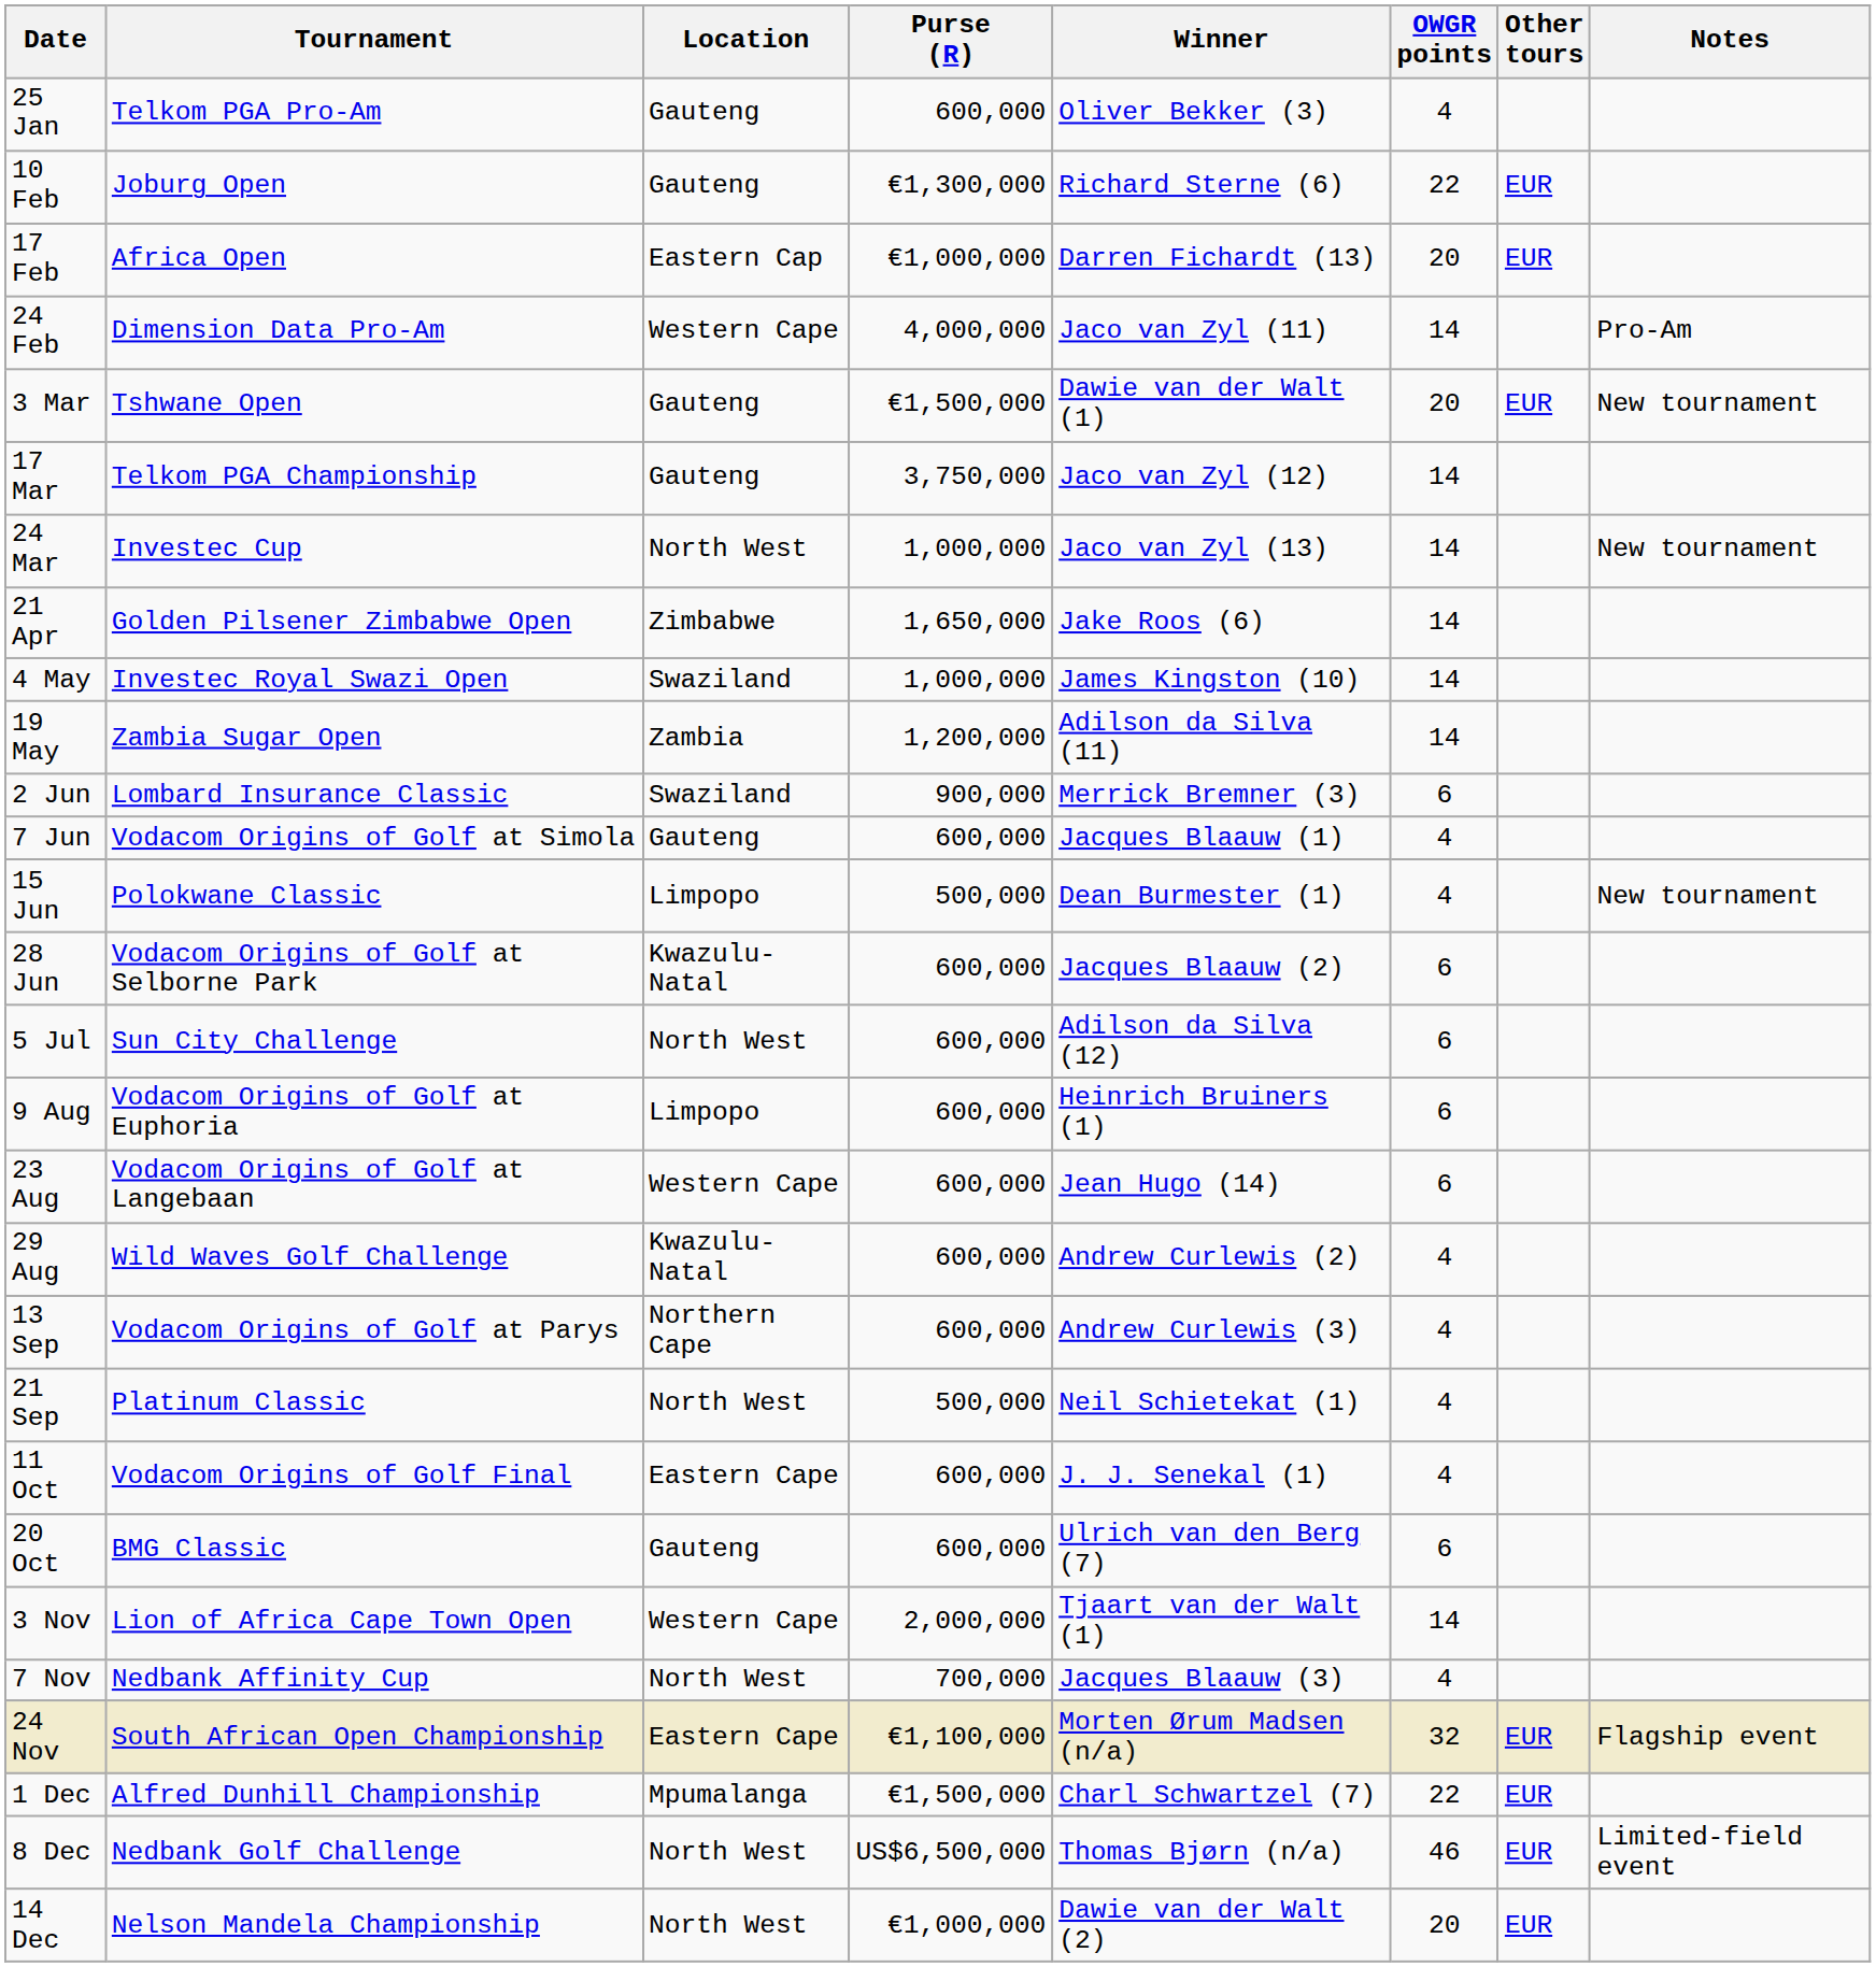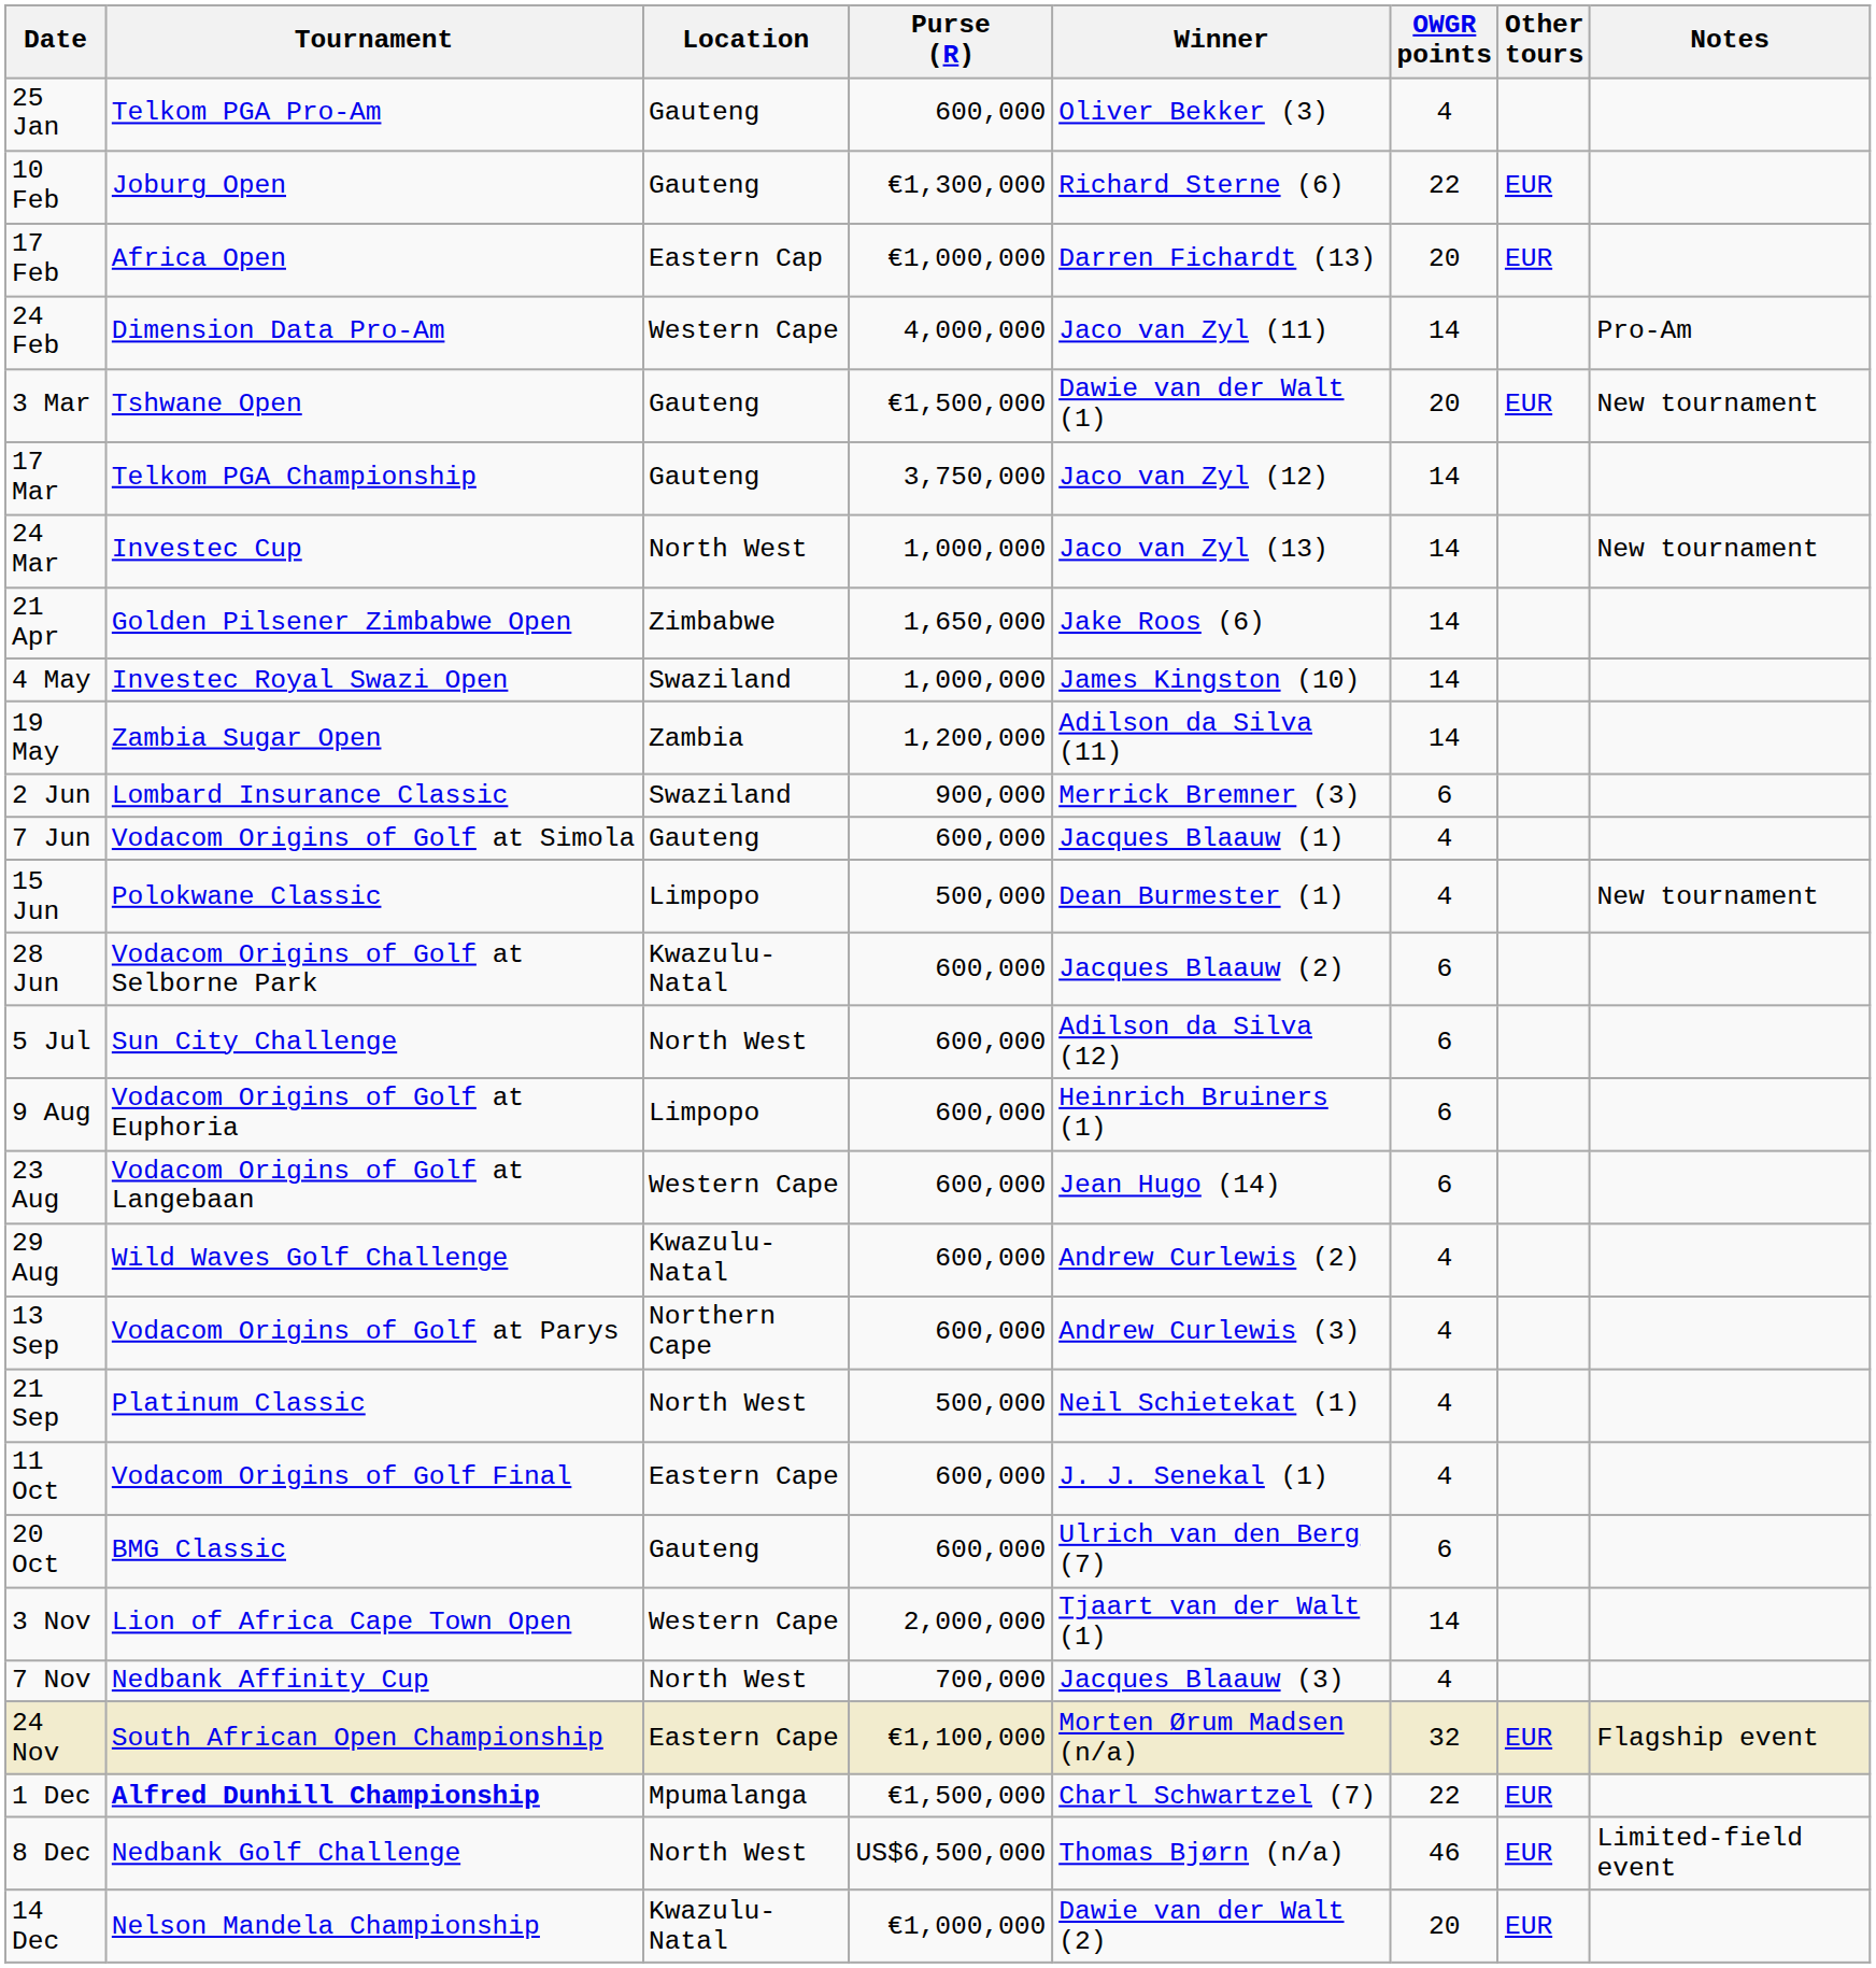 <table class="wikitable" style="font-size:95%">
 <tr>
 <th>Date</th>
 <th>Tournament</th>
 <th>Location</th>
 <th>Purse<br>(<a href='#'>R</a>)</th>
 <th>Winner</th>
 <th><a href='#'>OWGR</a><br>points</th>
 <th>Other<br>tours</th>
 <th>Notes</th>
 </tr>
 <tr>
 <td>25 Jan</td>
 <td><a href='#'>Telkom PGA Pro-Am</a></td>
 <td>Gauteng</td>
 <td align=right>600,000</td>
 <td> <a href='#'>Oliver Bekker</a> (3)</td>
 <td align=center>4</td>
 <td></td>
 <td></td>
 </tr>
 <tr>
 <td>10 Feb</td>
 <td><a href='#'>Joburg Open</a></td>
 <td>Gauteng</td>
 <td align=right>€1,300,000</td>
 <td> <a href='#'>Richard Sterne</a> (6)</td>
 <td align=center>22</td>
 <td><a href='#'>EUR</a></td>
 <td></td>
 </tr>
 <tr>
 <td>17 Feb</td>
 <td><a href='#'>Africa Open</a></td>
 <td>Eastern Cap</td>
 <td align=right>€1,000,000</td>
 <td> <a href='#'>Darren Fichardt</a> (13)</td>
 <td align=center>20</td>
 <td><a href='#'>EUR</a></td>
 <td></td>
 </tr>
 <tr>
 <td>24 Feb</td>
 <td><a href='#'>Dimension Data Pro-Am</a></td>
 <td>Western Cape</td>
 <td align=right>4,000,000</td>
 <td> <a href='#'>Jaco van Zyl</a> (11)</td>
 <td align=center>14</td>
 <td></td>
 <td>Pro-Am</td>
 </tr>
 <tr>
 <td>3 Mar</td>
 <td><a href='#'>Tshwane Open</a></td>
 <td>Gauteng</td>
 <td align=right>€1,500,000</td>
 <td> <a href='#'>Dawie van der Walt</a> (1)</td>
 <td align=center>20</td>
 <td><a href='#'>EUR</a></td>
 <td>New tournament</td>
 </tr>
 <tr>
 <td>17 Mar</td>
 <td><a href='#'>Telkom PGA Championship</a></td>
 <td>Gauteng</td>
 <td align=right>3,750,000</td>
 <td> <a href='#'>Jaco van Zyl</a> (12)</td>
 <td align=center>14</td>
 <td></td>
 <td></td>
 </tr>
 <tr>
 <td>24 Mar</td>
 <td><a href='#'>Investec Cup</a></td>
 <td>North West</td>
 <td align=right>1,000,000</td>
 <td> <a href='#'>Jaco van Zyl</a> (13)</td>
 <td align=center>14</td>
 <td></td>
 <td>New tournament</td>
 </tr>
 <tr>
 <td>21 Apr</td>
 <td><a href='#'>Golden Pilsener Zimbabwe Open</a></td>
 <td>Zimbabwe</td>
 <td align=right>1,650,000</td>
 <td> <a href='#'>Jake Roos</a> (6)</td>
 <td align=center>14</td>
 <td></td>
 <td></td>
 </tr>
 <tr>
 <td>4 May</td>
 <td><a href='#'>Investec Royal Swazi Open</a></td>
 <td>Swaziland</td>
 <td align=right>1,000,000</td>
 <td> <a href='#'>James Kingston</a> (10)</td>
 <td align=center>14</td>
 <td></td>
 <td></td>
 </tr>
 <tr>
 <td>19 May</td>
 <td><a href='#'>Zambia Sugar Open</a></td>
 <td>Zambia</td>
 <td align=right>1,200,000</td>
 <td> <a href='#'>Adilson da Silva</a> (11)</td>
 <td align=center>14</td>
 <td></td>
 <td></td>
 </tr>
 <tr>
 <td>2 Jun</td>
 <td><a href='#'>Lombard Insurance Classic</a></td>
 <td>Swaziland</td>
 <td align=right>900,000</td>
 <td> <a href='#'>Merrick Bremner</a> (3)</td>
 <td align=center>6</td>
 <td></td>
 <td></td>
 </tr>
 <tr>
 <td>7 Jun</td>
 <td><a href='#'>Vodacom Origins of Golf</a> at Simola</td>
 <td>Gauteng</td>
 <td align=right>600,000</td>
 <td> <a href='#'>Jacques Blaauw</a> (1)</td>
 <td align=center>4</td>
 <td></td>
 <td></td>
 </tr>
 <tr>
 <td>15 Jun</td>
 <td><a href='#'>Polokwane Classic</a></td>
 <td>Limpopo</td>
 <td align=right>500,000</td>
 <td> <a href='#'>Dean Burmester</a> (1)</td>
 <td align=center>4</td>
 <td></td>
 <td>New tournament</td>
 </tr>
 <tr>
 <td>28 Jun</td>
 <td><a href='#'>Vodacom Origins of Golf</a> at Selborne Park</td>
 <td>Kwazulu-Natal</td>
 <td align=right>600,000</td>
 <td> <a href='#'>Jacques Blaauw</a> (2)</td>
 <td align=center>6</td>
 <td></td>
 <td></td>
 </tr>
 <tr>
 <td>5 Jul</td>
 <td><a href='#'>Sun City Challenge</a></td>
 <td>North West</td>
 <td align=right>600,000</td>
 <td> <a href='#'>Adilson da Silva</a> (12)</td>
 <td align=center>6</td>
 <td></td>
 <td></td>
 </tr>
 <tr>
 <td>9 Aug</td>
 <td><a href='#'>Vodacom Origins of Golf</a> at Euphoria</td>
 <td>Limpopo</td>
 <td align=right>600,000</td>
 <td> <a href='#'>Heinrich Bruiners</a> (1)</td>
 <td align=center>6</td>
 <td></td>
 <td></td>
 </tr>
 <tr>
 <td>23 Aug</td>
 <td><a href='#'>Vodacom Origins of Golf</a> at Langebaan</td>
 <td>Western Cape</td>
 <td align=right>600,000</td>
 <td> <a href='#'>Jean Hugo</a> (14)</td>
 <td align=center>6</td>
 <td></td>
 <td></td>
 </tr>
 <tr>
 <td>29 Aug</td>
 <td><a href='#'>Wild Waves Golf Challenge</a></td>
 <td>Kwazulu-Natal</td>
 <td align=right>600,000</td>
 <td> <a href='#'>Andrew Curlewis</a> (2)</td>
 <td align=center>4</td>
 <td></td>
 <td></td>
 </tr>
 <tr>
 <td>13 Sep</td>
 <td><a href='#'>Vodacom Origins of Golf</a> at Parys</td>
 <td>Northern Cape</td>
 <td align=right>600,000</td>
 <td> <a href='#'>Andrew Curlewis</a> (3)</td>
 <td align=center>4</td>
 <td></td>
 <td></td>
 </tr>
 <tr>
 <td>21 Sep</td>
 <td><a href='#'>Platinum Classic</a></td>
 <td>North West</td>
 <td align=right>500,000</td>
 <td> <a href='#'>Neil Schietekat</a> (1)</td>
 <td align=center>4</td>
 <td></td>
 <td></td>
 </tr>
 <tr>
 <td>11 Oct</td>
 <td><a href='#'>Vodacom Origins of Golf Final</a></td>
 <td>Eastern Cape</td>
 <td align=right>600,000</td>
 <td> <a href='#'>J. J. Senekal</a> (1)</td>
 <td align=center>4</td>
 <td></td>
 <td></td>
 </tr>
 <tr>
 <td>20 Oct</td>
 <td><a href='#'>BMG Classic</a></td>
 <td>Gauteng</td>
 <td align=right>600,000</td>
 <td> <a href='#'>Ulrich van den Berg</a> (7)</td>
 <td align=center>6</td>
 <td></td>
 <td></td>
 </tr>
 <tr>
 <td>3 Nov</td>
 <td><a href='#'>Lion of Africa Cape Town Open</a></td>
 <td>Western Cape</td>
 <td align=right>2,000,000</td>
 <td> <a href='#'>Tjaart van der Walt</a> (1)</td>
 <td align=center>14</td>
 <td></td>
 <td></td>
 </tr>
 <tr>
 <td>7 Nov</td>
 <td><a href='#'>Nedbank Affinity Cup</a></td>
 <td>North West</td>
 <td align=right>700,000</td>
 <td> <a href='#'>Jacques Blaauw</a> (3)</td>
 <td align=center>4</td>
 <td></td>
 <td></td>
 </tr>
 <tr style="background:#f2ecce;">
 <td>24 Nov</td>
 <td><a href='#'>South African Open Championship</a></td>
 <td>Eastern Cape</td>
 <td align=right>€1,100,000</td>
 <td> <a href='#'>Morten Ørum Madsen</a> (n/a)</td>
 <td align=center>32</td>
 <td><a href='#'>EUR</a></td>
 <td>Flagship event</td>
 </tr>
 <tr>
 <td>1 Dec</td>
-<td><a href='#'>Alfred Dunhill Championship</a></td>
+<td><strong><a href='#'>Alfred Dunhill Championship</a></strong></td>
 <td>Mpumalanga</td>
 <td align=right>€1,500,000</td>
 <td> <a href='#'>Charl Schwartzel</a> (7)</td>
 <td align=center>22</td>
 <td><a href='#'>EUR</a></td>
 <td></td>
 </tr>
 <tr>
 <td>8 Dec</td>
 <td><a href='#'>Nedbank Golf Challenge</a></td>
 <td>North West</td>
 <td align=right>US$6,500,000</td>
 <td> <a href='#'>Thomas Bjørn</a> (n/a)</td>
 <td align=center>46</td>
 <td><a href='#'>EUR</a></td>
 <td>Limited-field event</td>
 </tr>
 <tr>
 <td>14 Dec</td>
 <td><a href='#'>Nelson Mandela Championship</a></td>
-<td>North West</td>
+<td>Kwazulu-Natal</td>
 <td align=right>€1,000,000</td>
 <td> <a href='#'>Dawie van der Walt</a> (2)</td>
 <td align=center>20</td>
 <td><a href='#'>EUR</a></td>
 <td></td>
 </tr>
 </table>
